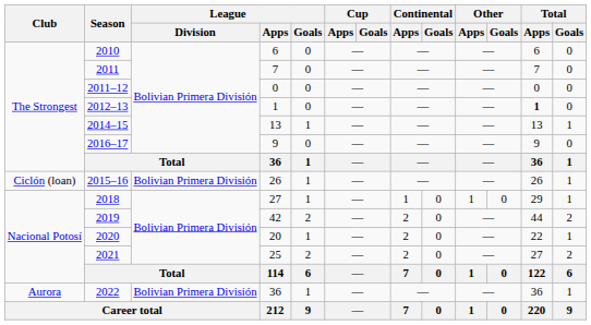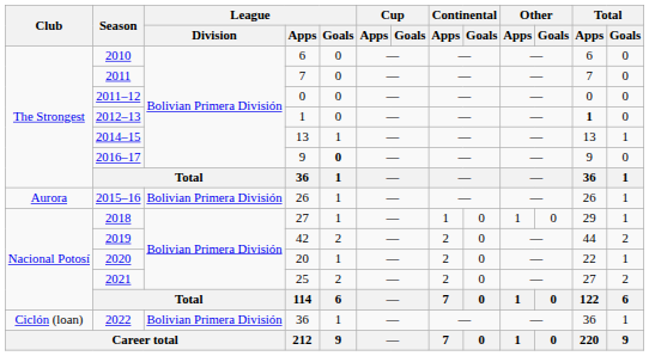 <table class=wikitable style=text-align:center>
 <tr>
 <th rowspan=2>Club</th>
 <th rowspan=2>Season</th>
 <th colspan=3>League</th>
 <th colspan=2>Cup</th>
 <th colspan=2>Continental</th>
 <th colspan=2>Other</th>
 <th colspan=2>Total</th>
 </tr>
 <tr>
 <th>Division</th>
 <th>Apps</th>
 <th>Goals</th>
 <th>Apps</th>
 <th>Goals</th>
 <th>Apps</th>
 <th>Goals</th>
 <th>Apps</th>
 <th>Goals</th>
 <th>Apps</th>
 <th>Goals</th>
 </tr>
 <tr>
 <td rowspan=7><a href='#'>The Strongest</a></td>
 <td><a href='#'>2010</a></td>
 <td rowspan=6><a href='#'>Bolivian Primera División</a></td>
 <td>6</td>
 <td>0</td>
 <td colspan=2>—</td>
 <td colspan=2>—</td>
 <td colspan=2>—</td>
 <td>6</td>
 <td>0</td>
 </tr>
 <tr>
 <td><a href='#'>2011</a></td>
 <td>7</td>
 <td>0</td>
 <td colspan=2>—</td>
 <td colspan=2>—</td>
 <td colspan=2>—</td>
 <td>7</td>
 <td>0</td>
 </tr>
 <tr>
 <td><a href='#'>2011–12</a></td>
 <td>0</td>
 <td>0</td>
 <td colspan=2>—</td>
 <td colspan=2>—</td>
 <td colspan=2>—</td>
 <td>0</td>
 <td>0</td>
 </tr>
 <tr>
 <td><a href='#'>2012–13</a></td>
 <td>1</td>
 <td>0</td>
 <td colspan=2>—</td>
 <td colspan=2>—</td>
 <td colspan=2>—</td>
 <td><strong>1</strong></td>
 <td>0</td>
 </tr>
 <tr>
 <td><a href='#'>2014–15</a></td>
 <td>13</td>
 <td>1</td>
 <td colspan=2>—</td>
 <td colspan=2>—</td>
 <td colspan=2>—</td>
 <td>13</td>
 <td>1</td>
 </tr>
 <tr>
 <td><a href='#'>2016–17</a></td>
 <td>9</td>
-<td>0</td>
+<td><strong>0</strong></td>
 <td colspan=2>—</td>
 <td colspan=2>—</td>
 <td colspan=2>—</td>
 <td>9</td>
 <td>0</td>
 </tr>
 <tr>
 <th colspan="2">Total</th>
 <th>36</th>
 <th>1</th>
 <th colspan=2>—</th>
 <th colspan=2>—</th>
 <th colspan=2>—</th>
 <th>36</th>
 <th>1</th>
 </tr>
 <tr>
-<td><a href='#'>Ciclón</a> (loan)</td>
+<td><a href='#'>Aurora</a></td>
 <td><a href='#'>2015–16</a></td>
 <td><a href='#'>Bolivian Primera División</a></td>
 <td>26</td>
 <td>1</td>
 <td colspan=2>—</td>
 <td colspan=2>—</td>
 <td colspan=2>—</td>
 <td>26</td>
 <td>1</td>
 </tr>
 <tr>
 <td rowspan=5><a href='#'>Nacional Potosí</a></td>
 <td><a href='#'>2018</a></td>
 <td rowspan=4><a href='#'>Bolivian Primera División</a></td>
 <td>27</td>
 <td>1</td>
 <td colspan=2>—</td>
 <td>1</td>
 <td>0</td>
 <td>1</td>
 <td>0</td>
 <td>29</td>
 <td>1</td>
 </tr>
 <tr>
 <td><a href='#'>2019</a></td>
 <td>42</td>
 <td>2</td>
 <td colspan=2>—</td>
 <td>2</td>
 <td>0</td>
 <td colspan=2>—</td>
 <td>44</td>
 <td>2</td>
 </tr>
 <tr>
 <td><a href='#'>2020</a></td>
 <td>20</td>
 <td>1</td>
 <td colspan=2>—</td>
 <td>2</td>
 <td>0</td>
 <td colspan=2>—</td>
 <td>22</td>
 <td>1</td>
 </tr>
 <tr>
 <td><a href='#'>2021</a></td>
 <td>25</td>
 <td>2</td>
 <td colspan=2>—</td>
 <td>2</td>
 <td>0</td>
 <td colspan=2>—</td>
 <td>27</td>
 <td>2</td>
 </tr>
 <tr>
 <th colspan="2">Total</th>
 <th>114</th>
 <th>6</th>
 <th colspan=2>—</th>
 <th>7</th>
 <th>0</th>
 <th>1</th>
 <th>0</th>
 <th>122</th>
 <th>6</th>
 </tr>
 <tr>
-<td><a href='#'>Aurora</a></td>
+<td><a href='#'>Ciclón</a> (loan)</td>
 <td><a href='#'>2022</a></td>
 <td><a href='#'>Bolivian Primera División</a></td>
 <td>36</td>
 <td>1</td>
 <td colspan=2>—</td>
 <td colspan=2>—</td>
 <td colspan=2>—</td>
 <td>36</td>
 <td>1</td>
 </tr>
 <tr>
 <th colspan=3>Career total</th>
 <th>212</th>
 <th>9</th>
 <th colspan=2>—</th>
 <th>7</th>
 <th>0</th>
 <th>1</th>
 <th>0</th>
 <th>220</th>
 <th>9</th>
 </tr>
 </table>
